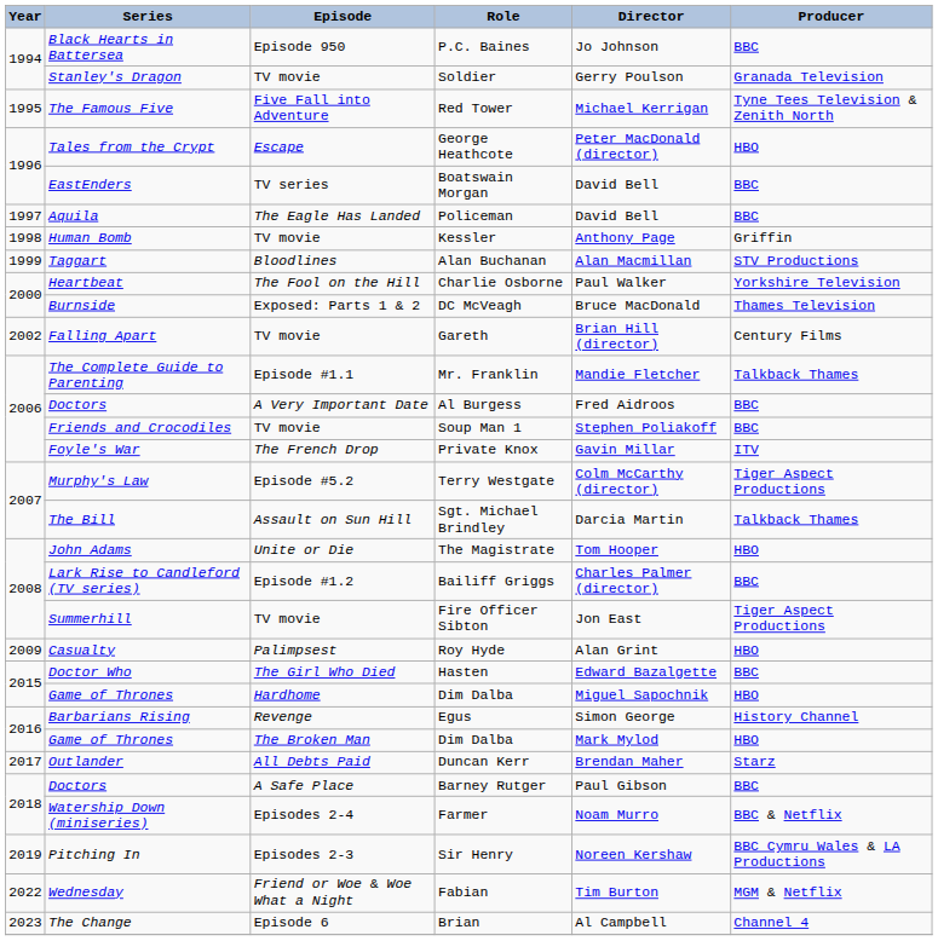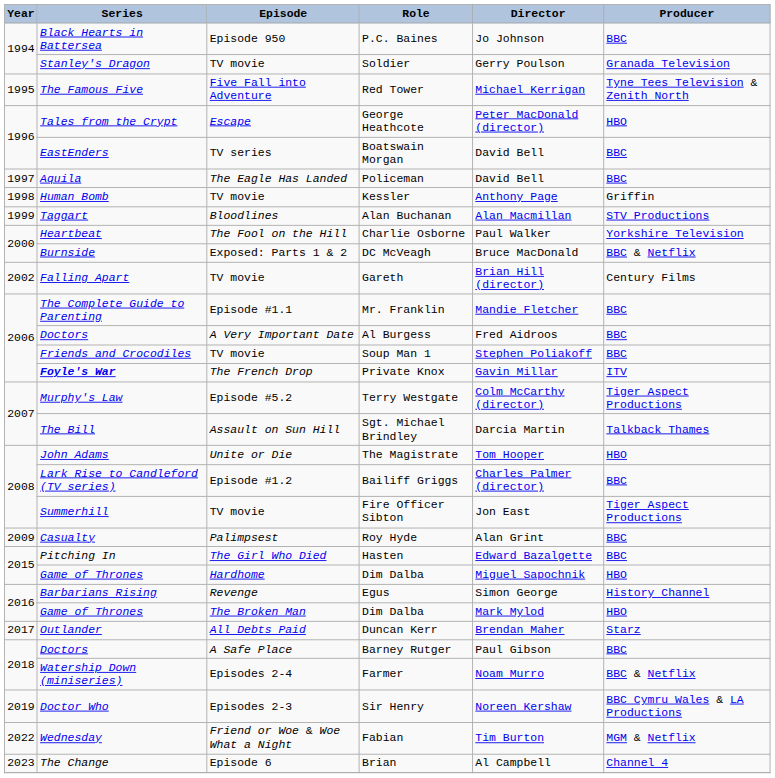 <table class="wikitable">
 <tr>
 <th style="background-color: #B0C4DE;">Year</th>
 <th style="background-color: #B0C4DE;">Series</th>
 <th style="background-color: #B0C4DE;">Episode</th>
 <th style="background-color: #B0C4DE;">Role</th>
 <th style="background-color: #B0C4DE;">Director</th>
 <th style="background-color: #B0C4DE;">Producer</th>
 </tr>
 <tr>
 <td rowspan="2">1994</td>
 <td><em><a href='#'>Black Hearts in Battersea</a></em></td>
 <td>Episode 950</td>
 <td>P.C. Baines</td>
 <td>Jo Johnson</td>
 <td><a href='#'>BBC</a></td>
 </tr>
 <tr>
 <td><em><a href='#'>Stanley's Dragon</a></em></td>
 <td>TV movie</td>
 <td>Soldier</td>
 <td>Gerry Poulson</td>
 <td><a href='#'>Granada Television</a></td>
 </tr>
 <tr>
 <td>1995</td>
 <td><em><a href='#'>The Famous Five</a></em></td>
 <td><a href='#'>Five Fall into Adventure</a></td>
 <td>Red Tower</td>
 <td><a href='#'>Michael Kerrigan</a></td>
 <td><a href='#'>Tyne Tees Television</a> & <a href='#'>Zenith North</a></td>
 </tr>
 <tr>
 <td rowspan="2">1996</td>
 <td><em><a href='#'>Tales from the Crypt</a></em></td>
 <td><em><a href='#'>Escape</a></em></td>
 <td>George Heathcote</td>
 <td><a href='#'>Peter MacDonald (director)</a></td>
 <td><a href='#'>HBO</a></td>
 </tr>
 <tr>
 <td><em><a href='#'>EastEnders</a></em></td>
 <td>TV series</td>
 <td>Boatswain Morgan</td>
 <td>David Bell</td>
 <td><a href='#'>BBC</a></td>
 </tr>
 <tr>
 <td>1997</td>
 <td><em><a href='#'>Aquila</a></em></td>
 <td><em>The Eagle Has Landed</em></td>
 <td>Policeman</td>
 <td>David Bell</td>
 <td><a href='#'>BBC</a></td>
 </tr>
 <tr>
 <td>1998</td>
 <td><em><a href='#'>Human Bomb</a></em></td>
 <td>TV movie</td>
 <td>Kessler</td>
 <td><a href='#'>Anthony Page</a></td>
 <td>Griffin</td>
 </tr>
 <tr>
 <td>1999</td>
 <td><em><a href='#'>Taggart</a></em></td>
 <td><em>Bloodlines</em></td>
 <td>Alan Buchanan</td>
 <td><a href='#'>Alan Macmillan</a></td>
 <td><a href='#'>STV Productions</a></td>
 </tr>
 <tr>
 <td rowspan="2">2000</td>
 <td><em><a href='#'>Heartbeat</a></em></td>
 <td><em>The Fool on the Hill</em></td>
 <td>Charlie Osborne</td>
 <td>Paul Walker</td>
 <td><a href='#'>Yorkshire Television</a></td>
 </tr>
 <tr>
 <td><em><a href='#'>Burnside</a></em></td>
 <td>Exposed: Parts 1 & 2</td>
 <td>DC McVeagh</td>
 <td>Bruce MacDonald</td>
-<td><a href='#'>Thames Television</a></td>
+<td><a href='#'>BBC</a> & <a href='#'>Netflix</a></td>
 </tr>
 <tr>
 <td>2002</td>
 <td><em><a href='#'>Falling Apart</a></em></td>
 <td>TV movie</td>
 <td>Gareth</td>
 <td><a href='#'>Brian Hill (director)</a></td>
 <td>Century Films</td>
 </tr>
 <tr>
 <td rowspan="4">2006</td>
 <td><em><a href='#'>The Complete Guide to Parenting</a></em></td>
 <td>Episode #1.1</td>
 <td>Mr. Franklin</td>
 <td><a href='#'>Mandie Fletcher</a></td>
-<td><a href='#'>Talkback Thames</a></td>
+<td><a href='#'>BBC</a></td>
 </tr>
 <tr>
 <td><em><a href='#'>Doctors</a></em></td>
 <td><em>A Very Important Date</em></td>
 <td>Al Burgess</td>
 <td>Fred Aidroos</td>
 <td><a href='#'>BBC</a></td>
 </tr>
 <tr>
 <td><em><a href='#'>Friends and Crocodiles</a></em></td>
 <td>TV movie</td>
 <td>Soup Man 1</td>
 <td><a href='#'>Stephen Poliakoff</a></td>
 <td><a href='#'>BBC</a></td>
 </tr>
 <tr>
-<td><em><a href='#'>Foyle's War</a></em></td>
+<td><strong><em><a href='#'>Foyle's War</a></em></strong></td>
 <td><em>The French Drop</em></td>
 <td>Private Knox</td>
 <td><a href='#'>Gavin Millar</a></td>
 <td><a href='#'>ITV</a></td>
 </tr>
 <tr>
 <td rowspan="2">2007</td>
 <td><em><a href='#'>Murphy's Law</a></em></td>
 <td>Episode #5.2</td>
 <td>Terry Westgate</td>
 <td><a href='#'>Colm McCarthy (director)</a></td>
 <td><a href='#'>Tiger Aspect Productions</a></td>
 </tr>
 <tr>
 <td><em><a href='#'>The Bill</a></em></td>
 <td><em>Assault on Sun Hill</em></td>
 <td>Sgt. Michael Brindley</td>
 <td>Darcia Martin</td>
 <td><a href='#'>Talkback Thames</a></td>
 </tr>
 <tr>
 <td rowspan="3">2008</td>
 <td><em><a href='#'>John Adams</a></em></td>
 <td><em>Unite or Die</em></td>
 <td>The Magistrate</td>
 <td><a href='#'>Tom Hooper</a></td>
 <td><a href='#'>HBO</a></td>
 </tr>
 <tr>
 <td><em><a href='#'>Lark Rise to Candleford (TV series)</a></em></td>
 <td>Episode #1.2</td>
 <td>Bailiff Griggs</td>
 <td><a href='#'>Charles Palmer (director)</a></td>
 <td><a href='#'>BBC</a></td>
 </tr>
 <tr>
 <td><em><a href='#'>Summerhill</a></em></td>
 <td>TV movie</td>
 <td>Fire Officer Sibton</td>
 <td>Jon East</td>
 <td><a href='#'>Tiger Aspect Productions</a></td>
 </tr>
 <tr>
 <td>2009</td>
 <td><em><a href='#'>Casualty</a></em></td>
 <td><em>Palimpsest</em></td>
 <td>Roy Hyde</td>
 <td>Alan Grint</td>
-<td><a href='#'>HBO</a></td>
+<td><a href='#'>BBC</a></td>
 </tr>
 <tr>
 <td rowspan="2">2015</td>
-<td><em><a href='#'>Doctor Who</a></em></td>
+<td><em>Pitching In</em></td>
 <td><em><a href='#'>The Girl Who Died</a></em></td>
 <td>Hasten</td>
 <td><a href='#'>Edward Bazalgette</a></td>
 <td><a href='#'>BBC</a></td>
 </tr>
 <tr>
 <td><em><a href='#'>Game of Thrones</a></em></td>
 <td><em><a href='#'>Hardhome</a></em></td>
 <td>Dim Dalba</td>
 <td><a href='#'>Miguel Sapochnik</a></td>
 <td><a href='#'>HBO</a></td>
 </tr>
 <tr>
 <td rowspan="2">2016</td>
 <td><em><a href='#'>Barbarians Rising</a></em></td>
 <td><em>Revenge</em></td>
 <td>Egus</td>
 <td>Simon George</td>
 <td><a href='#'>History Channel</a></td>
 </tr>
 <tr>
 <td><em><a href='#'>Game of Thrones</a></em></td>
 <td><em><a href='#'>The Broken Man</a></em></td>
 <td>Dim Dalba</td>
 <td><a href='#'>Mark Mylod</a></td>
 <td><a href='#'>HBO</a></td>
 </tr>
 <tr>
 <td>2017</td>
 <td><em><a href='#'>Outlander</a></em></td>
 <td><em><a href='#'>All Debts Paid</a></em></td>
 <td>Duncan Kerr</td>
 <td><a href='#'>Brendan Maher</a></td>
 <td><a href='#'>Starz</a></td>
 </tr>
 <tr>
 <td rowspan="2">2018</td>
 <td><em><a href='#'>Doctors</a></em></td>
 <td><em>A Safe Place</em></td>
 <td>Barney Rutger</td>
 <td>Paul Gibson</td>
 <td><a href='#'>BBC</a></td>
 </tr>
 <tr>
 <td><em><a href='#'>Watership Down (miniseries)</a></em></td>
 <td>Episodes 2-4</td>
 <td>Farmer</td>
 <td><a href='#'>Noam Murro</a></td>
 <td><a href='#'>BBC</a> & <a href='#'>Netflix</a></td>
 </tr>
 <tr>
 <td>2019</td>
-<td><em>Pitching In</em></td>
+<td><em><a href='#'>Doctor Who</a></em></td>
 <td>Episodes 2-3</td>
 <td>Sir Henry</td>
 <td><a href='#'>Noreen Kershaw</a></td>
 <td><a href='#'>BBC Cymru Wales</a> & <a href='#'>LA Productions</a></td>
 </tr>
 <tr>
 <td>2022</td>
 <td><em><a href='#'>Wednesday</a></em></td>
 <td><em>Friend or Woe</em> & <em>Woe What a Night</em></td>
 <td>Fabian</td>
 <td><a href='#'>Tim Burton</a></td>
 <td><a href='#'>MGM</a> & <a href='#'>Netflix</a></td>
 </tr>
 <tr>
 <td>2023</td>
 <td><em>The Change</em></td>
 <td>Episode 6</td>
 <td>Brian</td>
 <td>Al Campbell</td>
 <td><a href='#'>Channel 4</a></td>
 </tr>
 <tr>
 </tr>
 </table>
